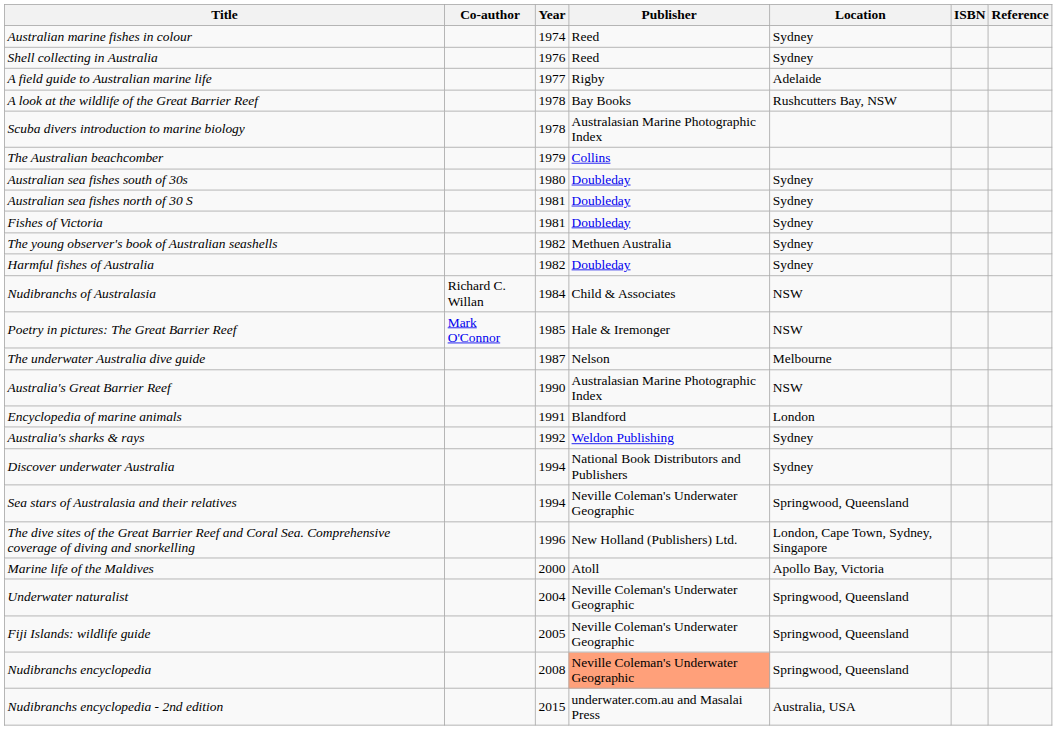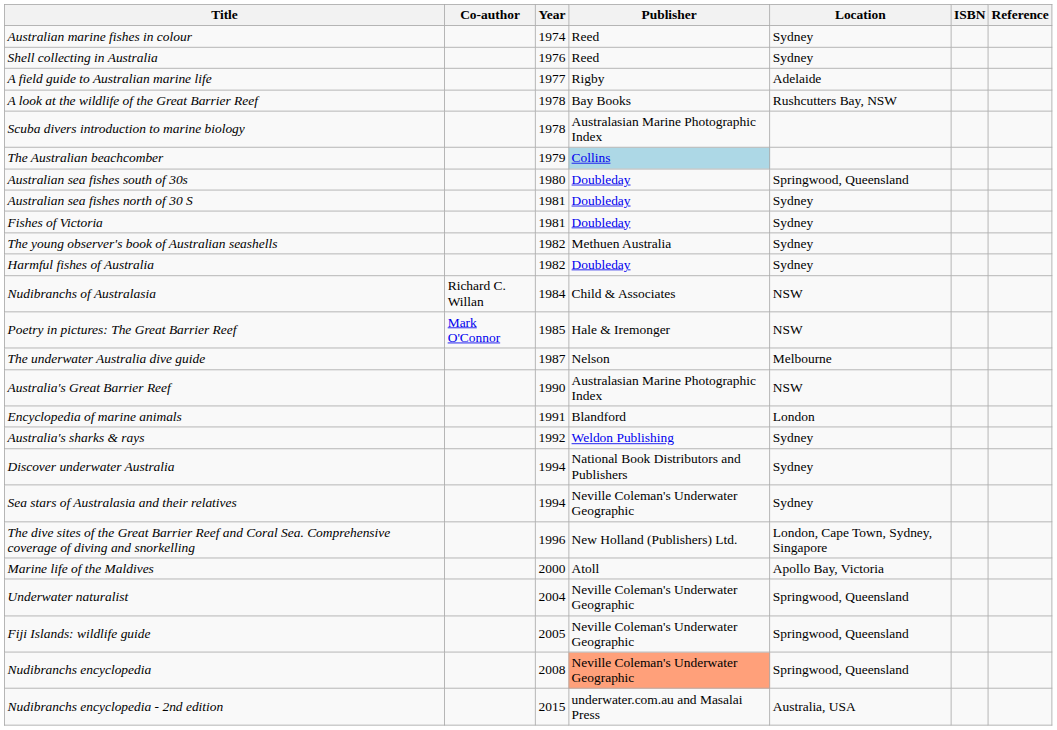 <table class="wikitable">
 <tr>
 <th>Title</th>
 <th>Co-author</th>
 <th>Year</th>
 <th>Publisher</th>
 <th>Location</th>
 <th>ISBN</th>
 <th>Reference</th>
 </tr>
 <tr>
 <td><em>Australian marine fishes in colour</em></td>
 <td></td>
 <td>1974</td>
 <td>Reed</td>
 <td>Sydney</td>
 <td></td>
 <td></td>
 </tr>
 <tr>
 <td><em>Shell collecting in Australia</em></td>
 <td></td>
 <td>1976</td>
 <td>Reed</td>
 <td>Sydney</td>
 <td></td>
 <td></td>
 </tr>
 <tr>
 <td><em>A field guide to Australian marine life</em></td>
 <td></td>
 <td>1977</td>
 <td>Rigby</td>
 <td>Adelaide</td>
 <td></td>
 <td></td>
 </tr>
 <tr>
 <td><em>A look at the wildlife of the Great Barrier Reef</em></td>
 <td></td>
 <td>1978</td>
 <td>Bay Books</td>
 <td>Rushcutters Bay, NSW</td>
 <td></td>
 <td></td>
 </tr>
 <tr>
 <td><em>Scuba divers introduction to marine biology</em></td>
 <td></td>
 <td>1978</td>
 <td>Australasian Marine Photographic Index</td>
 <td></td>
 <td></td>
 <td></td>
 </tr>
 <tr>
 <td><em>The Australian beachcomber</em></td>
 <td></td>
 <td>1979</td>
-<td><a href='#'>Collins</a></td>
+<td style="background: lightblue;"><a href='#'>Collins</a></td>
 <td></td>
 <td></td>
 <td></td>
 </tr>
 <tr>
 <td><em>Australian sea fishes south of 30s</em></td>
 <td></td>
 <td>1980</td>
 <td><a href='#'>Doubleday</a></td>
-<td>Sydney</td>
+<td>Springwood, Queensland</td>
 <td></td>
 <td></td>
 </tr>
 <tr>
 <td><em>Australian sea fishes north of 30 S</em></td>
 <td></td>
 <td>1981</td>
 <td><a href='#'>Doubleday</a></td>
 <td>Sydney</td>
 <td></td>
 <td></td>
 </tr>
 <tr>
 <td><em>Fishes of Victoria</em></td>
 <td></td>
 <td>1981</td>
 <td><a href='#'>Doubleday</a></td>
 <td>Sydney</td>
 <td></td>
 <td></td>
 </tr>
 <tr>
 <td><em>The young observer's book of Australian seashells</em></td>
 <td></td>
 <td>1982</td>
 <td>Methuen Australia</td>
 <td>Sydney</td>
 <td></td>
 <td></td>
 </tr>
 <tr>
 <td><em>Harmful fishes of Australia</em></td>
 <td></td>
 <td>1982</td>
 <td><a href='#'>Doubleday</a></td>
 <td>Sydney</td>
 <td></td>
 <td></td>
 </tr>
 <tr>
 <td><em>Nudibranchs of Australasia</em></td>
 <td>Richard C. Willan</td>
 <td>1984</td>
 <td>Child & Associates</td>
 <td>NSW</td>
 <td></td>
 <td></td>
 </tr>
 <tr>
 <td><em>Poetry in pictures: The Great Barrier Reef</em></td>
 <td><a href='#'>Mark O'Connor</a></td>
 <td>1985</td>
 <td>Hale & Iremonger</td>
 <td>NSW</td>
 <td></td>
 <td></td>
 </tr>
 <tr>
 <td><em>The underwater Australia dive guide</em></td>
 <td></td>
 <td>1987</td>
 <td>Nelson</td>
 <td>Melbourne</td>
 <td></td>
 <td></td>
 </tr>
 <tr>
 <td><em>Australia's Great Barrier Reef</em></td>
 <td></td>
 <td>1990</td>
 <td>Australasian Marine Photographic Index</td>
 <td>NSW</td>
 <td></td>
 <td></td>
 </tr>
 <tr>
 <td><em>Encyclopedia of marine animals</em></td>
 <td></td>
 <td>1991</td>
 <td>Blandford</td>
 <td>London</td>
 <td></td>
 <td></td>
 </tr>
 <tr>
 <td><em>Australia's sharks & rays</em></td>
 <td></td>
 <td>1992</td>
 <td><a href='#'>Weldon Publishing</a></td>
 <td>Sydney</td>
 <td></td>
 <td></td>
 </tr>
 <tr>
 <td><em>Discover underwater Australia</em></td>
 <td></td>
 <td>1994</td>
 <td>National Book Distributors and Publishers</td>
 <td>Sydney</td>
 <td></td>
 <td></td>
 </tr>
 <tr>
 <td><em>Sea stars of Australasia and their relatives</em></td>
 <td></td>
 <td>1994</td>
 <td>Neville Coleman's Underwater Geographic</td>
-<td>Springwood, Queensland</td>
+<td>Sydney</td>
 <td></td>
 <td></td>
 </tr>
 <tr>
 <td><em>The dive sites of the Great Barrier Reef and Coral Sea. Comprehensive coverage of diving and snorkelling</em></td>
 <td></td>
 <td>1996</td>
 <td>New Holland (Publishers) Ltd.</td>
 <td>London, Cape Town, Sydney, Singapore</td>
 <td></td>
 <td></td>
 </tr>
 <tr>
 <td><em>Marine life of the Maldives</em></td>
 <td></td>
 <td>2000</td>
 <td>Atoll</td>
 <td>Apollo Bay, Victoria</td>
 <td></td>
 <td></td>
 </tr>
 <tr>
 <td><em>Underwater naturalist</em></td>
 <td></td>
 <td>2004</td>
 <td>Neville Coleman's Underwater Geographic</td>
 <td>Springwood, Queensland</td>
 <td></td>
 <td></td>
 </tr>
 <tr>
 <td><em>Fiji Islands: wildlife guide</em></td>
 <td></td>
 <td>2005</td>
 <td>Neville Coleman's Underwater Geographic</td>
 <td>Springwood, Queensland</td>
 <td></td>
 <td></td>
 </tr>
 <tr>
 <td><em>Nudibranchs encyclopedia</em></td>
 <td></td>
 <td>2008</td>
 <td style="background: lightsalmon;">Neville Coleman's Underwater Geographic</td>
 <td>Springwood, Queensland</td>
 <td></td>
 <td></td>
 </tr>
 <tr>
 <td><em>Nudibranchs encyclopedia - 2nd edition</em></td>
 <td></td>
 <td>2015</td>
 <td>underwater.com.au and Masalai Press</td>
 <td>Australia, USA</td>
 <td></td>
 <td></td>
 </tr>
 </table>
